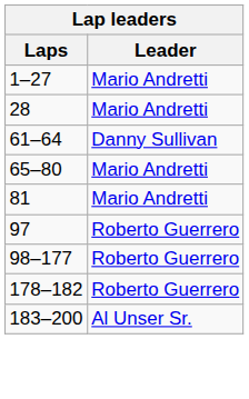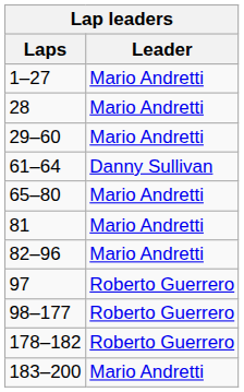 <table class="wikitable">
 <tr>
 <th colspan=2>Lap leaders</th>
 </tr>
 <tr>
 <th>Laps</th>
 <th>Leader</th>
 </tr>
 <tr>
 <td>1–27</td>
 <td><a href='#'>Mario Andretti</a></td>
 </tr>
 <tr>
 <td>28</td>
 <td><a href='#'>Mario Andretti</a></td>
 </tr>
 <tr>
+<td>29–60</td>
+<td><a href='#'>Mario Andretti</a></td>
+</tr>
+<tr>
 <td>61–64</td>
 <td><a href='#'>Danny Sullivan</a></td>
 </tr>
 <tr>
 <td>65–80</td>
 <td><a href='#'>Mario Andretti</a></td>
 </tr>
 <tr>
 <td>81</td>
+<td><a href='#'>Mario Andretti</a></td>
+</tr>
+<tr>
+<td>82–96</td>
 <td><a href='#'>Mario Andretti</a></td>
 </tr>
 <tr>
 <td>97</td>
 <td><a href='#'>Roberto Guerrero</a></td>
 </tr>
 <tr>
 <td>98–177</td>
 <td><a href='#'>Roberto Guerrero</a></td>
 </tr>
 <tr>
 <td>178–182</td>
 <td><a href='#'>Roberto Guerrero</a></td>
 </tr>
 <tr>
 <td>183–200</td>
-<td><a href='#'>Al Unser Sr.</a></td>
+<td><a href='#'>Mario Andretti</a></td>
 </tr>
 </table>
